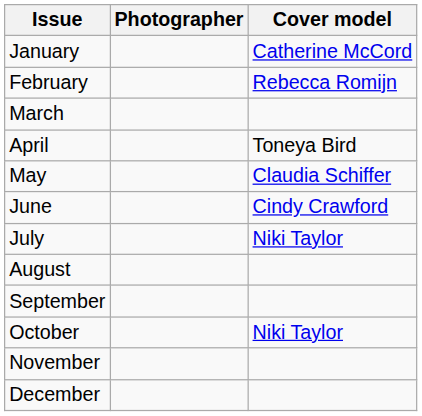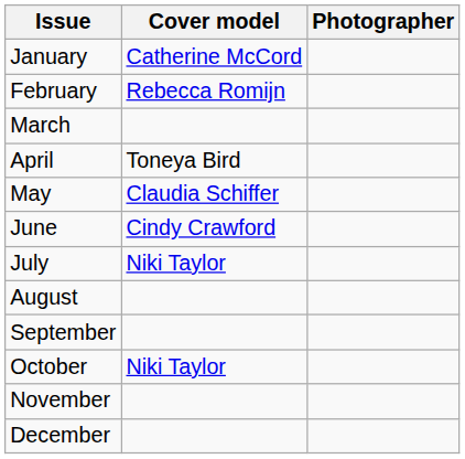 <table class="sortable wikitable">
 <tr>
 <th>Issue</th>
+<th>Cover model</th>
 <th>Photographer</th>
-<th>Cover model</th>
 </tr>
 <tr>
 <td>January</td>
+<td><a href='#'>Catherine McCord</a></td>
 <td></td>
-<td><a href='#'>Catherine McCord</a></td>
 </tr>
 <tr>
 <td>February</td>
+<td><a href='#'>Rebecca Romijn</a></td>
 <td></td>
-<td><a href='#'>Rebecca Romijn</a></td>
 </tr>
 <tr>
 <td>March</td>
 <td></td>
 <td></td>
 </tr>
 <tr>
 <td>April</td>
+<td>Toneya Bird</td>
 <td></td>
-<td>Toneya Bird</td>
 </tr>
 <tr>
 <td>May</td>
+<td><a href='#'>Claudia Schiffer</a></td>
 <td></td>
-<td><a href='#'>Claudia Schiffer</a></td>
 </tr>
 <tr>
 <td>June</td>
+<td><a href='#'>Cindy Crawford</a></td>
 <td></td>
-<td><a href='#'>Cindy Crawford</a></td>
 </tr>
 <tr>
 <td>July</td>
+<td><a href='#'>Niki Taylor</a></td>
 <td></td>
-<td><a href='#'>Niki Taylor</a></td>
 </tr>
 <tr>
 <td>August</td>
 <td></td>
 <td></td>
 </tr>
 <tr>
 <td>September</td>
 <td></td>
 <td></td>
 </tr>
 <tr>
 <td>October</td>
+<td><a href='#'>Niki Taylor</a></td>
 <td></td>
-<td><a href='#'>Niki Taylor</a></td>
 </tr>
 <tr>
 <td>November</td>
 <td></td>
 <td></td>
 </tr>
 <tr>
 <td>December</td>
 <td></td>
 <td></td>
 </tr>
 </table>
